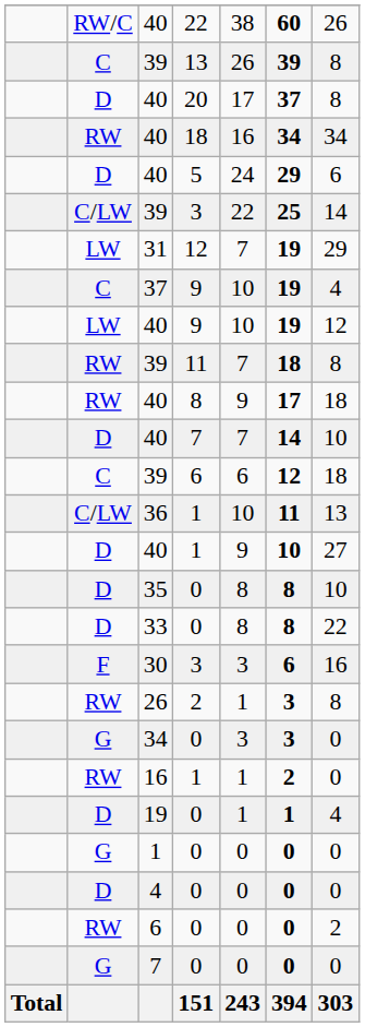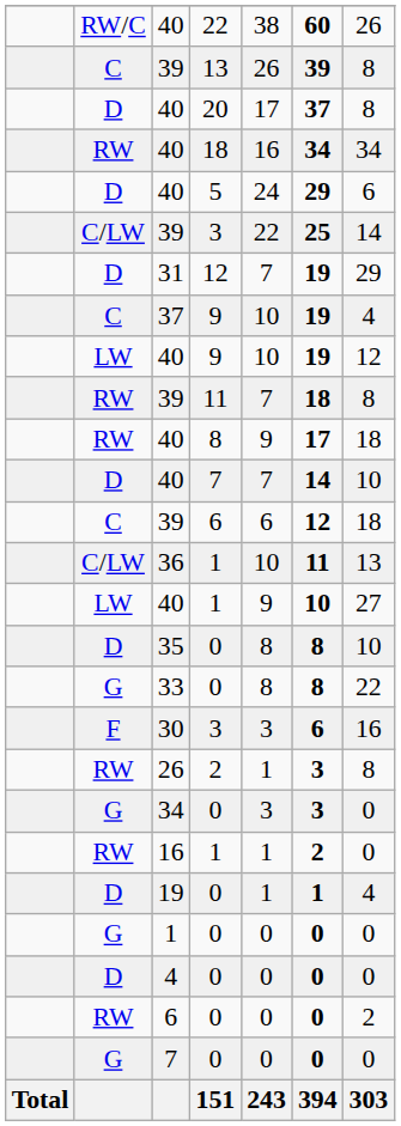 <table class="wikitable sortable">
 <tr align="center">
 </tr>
 <tr align="center" bgcolor="">
 <td></td>
 <td><a href='#'>RW</a>/<a href='#'>C</a></td>
 <td>40</td>
 <td>22</td>
 <td>38</td>
 <td><strong>60</strong></td>
 <td>26</td>
 </tr>
 <tr align="center" bgcolor="f0f0f0">
 <td></td>
 <td><a href='#'>C</a></td>
 <td>39</td>
 <td>13</td>
 <td>26</td>
 <td><strong>39</strong></td>
 <td>8</td>
 </tr>
 <tr align="center" bgcolor="">
 <td></td>
 <td><a href='#'>D</a></td>
 <td>40</td>
 <td>20</td>
 <td>17</td>
 <td><strong>37</strong></td>
 <td>8</td>
 </tr>
 <tr align="center" bgcolor="f0f0f0">
 <td></td>
 <td><a href='#'>RW</a></td>
 <td>40</td>
 <td>18</td>
 <td>16</td>
 <td><strong>34</strong></td>
 <td>34</td>
 </tr>
 <tr align="center" bgcolor="">
 <td></td>
 <td><a href='#'>D</a></td>
 <td>40</td>
 <td>5</td>
 <td>24</td>
 <td><strong>29</strong></td>
 <td>6</td>
 </tr>
 <tr align="center" bgcolor="f0f0f0">
 <td></td>
 <td><a href='#'>C</a>/<a href='#'>LW</a></td>
 <td>39</td>
 <td>3</td>
 <td>22</td>
 <td><strong>25</strong></td>
 <td>14</td>
 </tr>
 <tr align="center" bgcolor="">
 <td></td>
-<td><a href='#'>LW</a></td>
+<td><a href='#'>D</a></td>
 <td>31</td>
 <td>12</td>
 <td>7</td>
 <td><strong>19</strong></td>
 <td>29</td>
 </tr>
 <tr align="center" bgcolor="f0f0f0">
 <td></td>
 <td><a href='#'>C</a></td>
 <td>37</td>
 <td>9</td>
 <td>10</td>
 <td><strong>19</strong></td>
 <td>4</td>
 </tr>
 <tr align="center" bgcolor="">
 <td></td>
 <td><a href='#'>LW</a></td>
 <td>40</td>
 <td>9</td>
 <td>10</td>
 <td><strong>19</strong></td>
 <td>12</td>
 </tr>
 <tr align="center" bgcolor="f0f0f0">
 <td></td>
 <td><a href='#'>RW</a></td>
 <td>39</td>
 <td>11</td>
 <td>7</td>
 <td><strong>18</strong></td>
 <td>8</td>
 </tr>
 <tr align="center" bgcolor="">
 <td></td>
 <td><a href='#'>RW</a></td>
 <td>40</td>
 <td>8</td>
 <td>9</td>
 <td><strong>17</strong></td>
 <td>18</td>
 </tr>
 <tr align="center" bgcolor="f0f0f0">
 <td></td>
 <td><a href='#'>D</a></td>
 <td>40</td>
 <td>7</td>
 <td>7</td>
 <td><strong>14</strong></td>
 <td>10</td>
 </tr>
 <tr align="center" bgcolor="">
 <td></td>
 <td><a href='#'>C</a></td>
 <td>39</td>
 <td>6</td>
 <td>6</td>
 <td><strong>12</strong></td>
 <td>18</td>
 </tr>
 <tr align="center" bgcolor="f0f0f0">
 <td></td>
 <td><a href='#'>C</a>/<a href='#'>LW</a></td>
 <td>36</td>
 <td>1</td>
 <td>10</td>
 <td><strong>11</strong></td>
 <td>13</td>
 </tr>
 <tr align="center" bgcolor="">
 <td></td>
-<td><a href='#'>D</a></td>
+<td><a href='#'>LW</a></td>
 <td>40</td>
 <td>1</td>
 <td>9</td>
 <td><strong>10</strong></td>
 <td>27</td>
 </tr>
 <tr align="center" bgcolor="f0f0f0">
 <td></td>
 <td><a href='#'>D</a></td>
 <td>35</td>
 <td>0</td>
 <td>8</td>
 <td><strong>8</strong></td>
 <td>10</td>
 </tr>
 <tr align="center" bgcolor="">
 <td></td>
-<td><a href='#'>D</a></td>
+<td><a href='#'>G</a></td>
 <td>33</td>
 <td>0</td>
 <td>8</td>
 <td><strong>8</strong></td>
 <td>22</td>
 </tr>
 <tr align="center" bgcolor="f0f0f0">
 <td></td>
 <td><a href='#'>F</a></td>
 <td>30</td>
 <td>3</td>
 <td>3</td>
 <td><strong>6</strong></td>
 <td>16</td>
 </tr>
 <tr align="center" bgcolor="">
 <td></td>
 <td><a href='#'>RW</a></td>
 <td>26</td>
 <td>2</td>
 <td>1</td>
 <td><strong>3</strong></td>
 <td>8</td>
 </tr>
 <tr align="center" bgcolor="f0f0f0">
 <td></td>
 <td><a href='#'>G</a></td>
 <td>34</td>
 <td>0</td>
 <td>3</td>
 <td><strong>3</strong></td>
 <td>0</td>
 </tr>
 <tr align="center" bgcolor="">
 <td></td>
 <td><a href='#'>RW</a></td>
 <td>16</td>
 <td>1</td>
 <td>1</td>
 <td><strong>2</strong></td>
 <td>0</td>
 </tr>
 <tr align="center" bgcolor="f0f0f0">
 <td></td>
 <td><a href='#'>D</a></td>
 <td>19</td>
 <td>0</td>
 <td>1</td>
 <td><strong>1</strong></td>
 <td>4</td>
 </tr>
 <tr align="center" bgcolor="">
 <td></td>
 <td><a href='#'>G</a></td>
 <td>1</td>
 <td>0</td>
 <td>0</td>
 <td><strong>0</strong></td>
 <td>0</td>
 </tr>
 <tr align="center" bgcolor="f0f0f0">
 <td></td>
 <td><a href='#'>D</a></td>
 <td>4</td>
 <td>0</td>
 <td>0</td>
 <td><strong>0</strong></td>
 <td>0</td>
 </tr>
 <tr align="center" bgcolor="">
 <td></td>
 <td><a href='#'>RW</a></td>
 <td>6</td>
 <td>0</td>
 <td>0</td>
 <td><strong>0</strong></td>
 <td>2</td>
 </tr>
 <tr align="center" bgcolor="f0f0f0">
 <td></td>
 <td><a href='#'>G</a></td>
 <td>7</td>
 <td>0</td>
 <td>0</td>
 <td><strong>0</strong></td>
 <td>0</td>
 </tr>
 <tr>
 <th>Total</th>
 <th></th>
 <th></th>
 <th>151</th>
 <th>243</th>
 <th>394</th>
 <th>303</th>
 </tr>
 </table>
